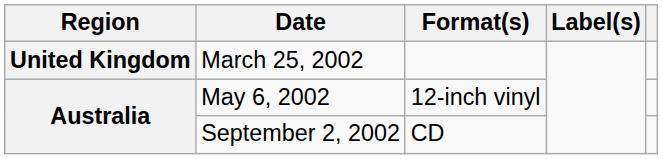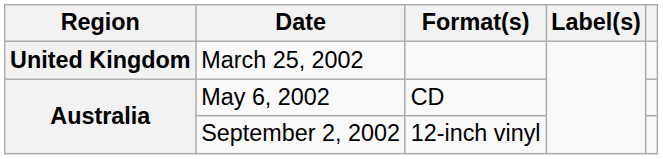 <table class="wikitable plainrowheaders">
 <tr>
 <th scope="col">Region</th>
 <th scope="col">Date</th>
 <th scope="col">Format(s)</th>
 <th scope="col">Label(s)</th>
 <th scope="col"></th>
 </tr>
 <tr>
 <th scope="row">United Kingdom</th>
 <td>March 25, 2002</td>
 <td></td>
 <td rowspan="3"></td>
 <td></td>
 </tr>
 <tr>
 <th scope="row" rowspan="2">Australia</th>
 <td>May 6, 2002</td>
-<td>12-inch vinyl</td>
+<td>CD</td>
 <td></td>
 </tr>
 <tr>
 <td>September 2, 2002</td>
-<td>CD</td>
+<td>12-inch vinyl</td>
 <td></td>
 </tr>
 </table>
